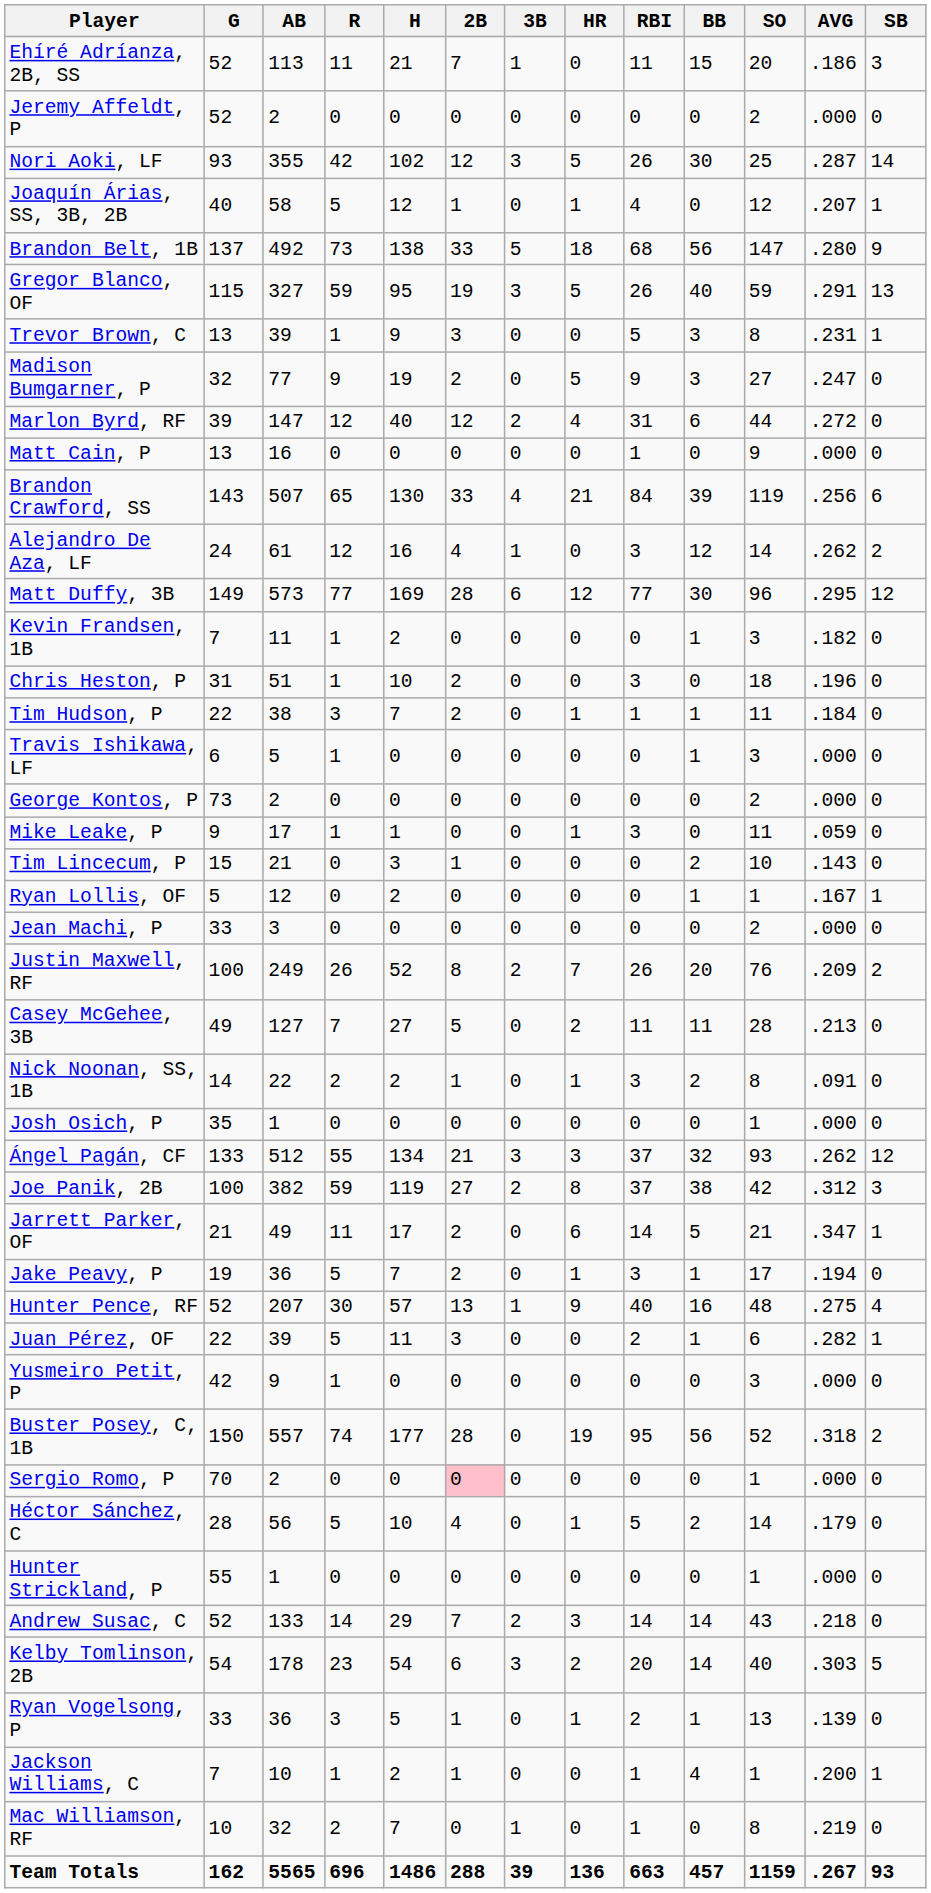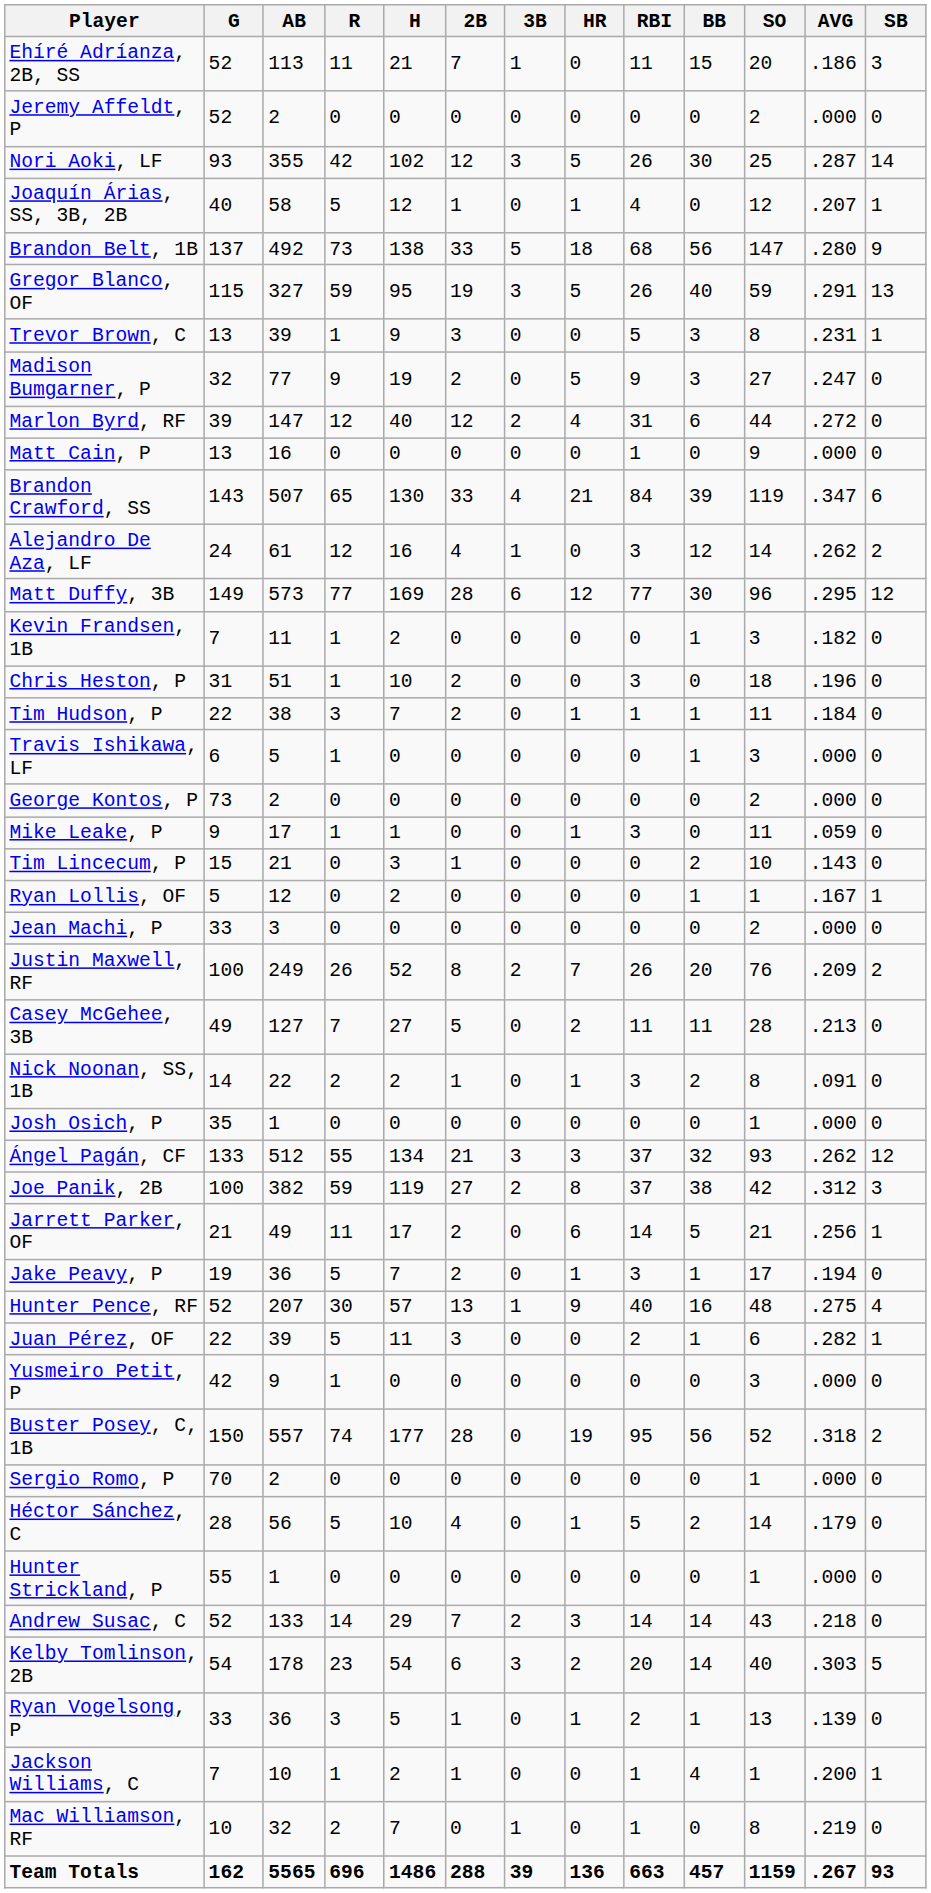 <table class="wikitable sortable">
 <tr>
 <th bgcolor="#DDDDFF" width="20%">Player</th>
 <th bgcolor="#DDDDFF" width="6%">G</th>
 <th bgcolor="#DDDDFF" width="6%">AB</th>
 <th bgcolor="#DDDDFF" width="6%">R</th>
 <th bgcolor="#DDDDFF" width="6%">H</th>
 <th bgcolor="#DDDDFF" width="6%">2B</th>
 <th bgcolor="#DDDDFF" width="6%">3B</th>
 <th bgcolor="#DDDDFF" width="6%">HR</th>
 <th bgcolor="#DDDDFF" width="6%">RBI</th>
 <th bgcolor="#DDDDFF" width="6%">BB</th>
 <th bgcolor="#DDDDFF" width="6%">SO</th>
 <th bgcolor="#DDDDFF" width="6%">AVG</th>
 <th bgcolor="#DDDDFF" width="6%">SB</th>
 </tr>
 <tr>
 <td><a href='#'>Ehíré Adríanza</a>, 2B, SS</td>
 <td>52</td>
 <td>113</td>
 <td>11</td>
 <td>21</td>
 <td>7</td>
 <td>1</td>
 <td>0</td>
 <td>11</td>
 <td>15</td>
 <td>20</td>
 <td>.186</td>
 <td>3</td>
 </tr>
 <tr>
 <td><a href='#'>Jeremy Affeldt</a>, P</td>
 <td>52</td>
 <td>2</td>
 <td>0</td>
 <td>0</td>
 <td>0</td>
 <td>0</td>
 <td>0</td>
 <td>0</td>
 <td>0</td>
 <td>2</td>
 <td>.000</td>
 <td>0</td>
 </tr>
 <tr>
 <td><a href='#'>Nori Aoki</a>, LF</td>
 <td>93</td>
 <td>355</td>
 <td>42</td>
 <td>102</td>
 <td>12</td>
 <td>3</td>
 <td>5</td>
 <td>26</td>
 <td>30</td>
 <td>25</td>
 <td>.287</td>
 <td>14</td>
 </tr>
 <tr>
 <td><a href='#'>Joaquín Árias</a>, SS, 3B, 2B</td>
 <td>40</td>
 <td>58</td>
 <td>5</td>
 <td>12</td>
 <td>1</td>
 <td>0</td>
 <td>1</td>
 <td>4</td>
 <td>0</td>
 <td>12</td>
 <td>.207</td>
 <td>1</td>
 </tr>
 <tr>
 <td><a href='#'>Brandon Belt</a>, 1B</td>
 <td>137</td>
 <td>492</td>
 <td>73</td>
 <td>138</td>
 <td>33</td>
 <td>5</td>
 <td>18</td>
 <td>68</td>
 <td>56</td>
 <td>147</td>
 <td>.280</td>
 <td>9</td>
 </tr>
 <tr>
 <td><a href='#'>Gregor Blanco</a>, OF</td>
 <td>115</td>
 <td>327</td>
 <td>59</td>
 <td>95</td>
 <td>19</td>
 <td>3</td>
 <td>5</td>
 <td>26</td>
 <td>40</td>
 <td>59</td>
 <td>.291</td>
 <td>13</td>
 </tr>
 <tr>
 <td><a href='#'>Trevor Brown</a>, C</td>
 <td>13</td>
 <td>39</td>
 <td>1</td>
 <td>9</td>
 <td>3</td>
 <td>0</td>
 <td>0</td>
 <td>5</td>
 <td>3</td>
 <td>8</td>
 <td>.231</td>
 <td>1</td>
 </tr>
 <tr>
 <td><a href='#'>Madison Bumgarner</a>, P</td>
 <td>32</td>
 <td>77</td>
 <td>9</td>
 <td>19</td>
 <td>2</td>
 <td>0</td>
 <td>5</td>
 <td>9</td>
 <td>3</td>
 <td>27</td>
 <td>.247</td>
 <td>0</td>
 </tr>
 <tr>
 <td><a href='#'>Marlon Byrd</a>, RF</td>
 <td>39</td>
 <td>147</td>
 <td>12</td>
 <td>40</td>
 <td>12</td>
 <td>2</td>
 <td>4</td>
 <td>31</td>
 <td>6</td>
 <td>44</td>
 <td>.272</td>
 <td>0</td>
 </tr>
 <tr>
 <td><a href='#'>Matt Cain</a>, P</td>
 <td>13</td>
 <td>16</td>
 <td>0</td>
 <td>0</td>
 <td>0</td>
 <td>0</td>
 <td>0</td>
 <td>1</td>
 <td>0</td>
 <td>9</td>
 <td>.000</td>
 <td>0</td>
 </tr>
 <tr>
 <td><a href='#'>Brandon Crawford</a>, SS</td>
 <td>143</td>
 <td>507</td>
 <td>65</td>
 <td>130</td>
 <td>33</td>
 <td>4</td>
 <td>21</td>
 <td>84</td>
 <td>39</td>
 <td>119</td>
-<td>.256</td>
+<td>.347</td>
 <td>6</td>
 </tr>
 <tr>
 <td><a href='#'>Alejandro De Aza</a>, LF</td>
 <td>24</td>
 <td>61</td>
 <td>12</td>
 <td>16</td>
 <td>4</td>
 <td>1</td>
 <td>0</td>
 <td>3</td>
 <td>12</td>
 <td>14</td>
 <td>.262</td>
 <td>2</td>
 </tr>
 <tr>
 <td><a href='#'>Matt Duffy</a>, 3B</td>
 <td>149</td>
 <td>573</td>
 <td>77</td>
 <td>169</td>
 <td>28</td>
 <td>6</td>
 <td>12</td>
 <td>77</td>
 <td>30</td>
 <td>96</td>
 <td>.295</td>
 <td>12</td>
 </tr>
 <tr>
 <td><a href='#'>Kevin Frandsen</a>, 1B</td>
 <td>7</td>
 <td>11</td>
 <td>1</td>
 <td>2</td>
 <td>0</td>
 <td>0</td>
 <td>0</td>
 <td>0</td>
 <td>1</td>
 <td>3</td>
 <td>.182</td>
 <td>0</td>
 </tr>
 <tr>
 <td><a href='#'>Chris Heston</a>, P</td>
 <td>31</td>
 <td>51</td>
 <td>1</td>
 <td>10</td>
 <td>2</td>
 <td>0</td>
 <td>0</td>
 <td>3</td>
 <td>0</td>
 <td>18</td>
 <td>.196</td>
 <td>0</td>
 </tr>
 <tr>
 <td><a href='#'>Tim Hudson</a>, P</td>
 <td>22</td>
 <td>38</td>
 <td>3</td>
 <td>7</td>
 <td>2</td>
 <td>0</td>
 <td>1</td>
 <td>1</td>
 <td>1</td>
 <td>11</td>
 <td>.184</td>
 <td>0</td>
 </tr>
 <tr>
 <td><a href='#'>Travis Ishikawa</a>, LF</td>
 <td>6</td>
 <td>5</td>
 <td>1</td>
 <td>0</td>
 <td>0</td>
 <td>0</td>
 <td>0</td>
 <td>0</td>
 <td>1</td>
 <td>3</td>
 <td>.000</td>
 <td>0</td>
 </tr>
 <tr>
 <td><a href='#'>George Kontos</a>, P</td>
 <td>73</td>
 <td>2</td>
 <td>0</td>
 <td>0</td>
 <td>0</td>
 <td>0</td>
 <td>0</td>
 <td>0</td>
 <td>0</td>
 <td>2</td>
 <td>.000</td>
 <td>0</td>
 </tr>
 <tr>
 <td><a href='#'>Mike Leake</a>, P</td>
 <td>9</td>
 <td>17</td>
 <td>1</td>
 <td>1</td>
 <td>0</td>
 <td>0</td>
 <td>1</td>
 <td>3</td>
 <td>0</td>
 <td>11</td>
 <td>.059</td>
 <td>0</td>
 </tr>
 <tr>
 <td><a href='#'>Tim Lincecum</a>, P</td>
 <td>15</td>
 <td>21</td>
 <td>0</td>
 <td>3</td>
 <td>1</td>
 <td>0</td>
 <td>0</td>
 <td>0</td>
 <td>2</td>
 <td>10</td>
 <td>.143</td>
 <td>0</td>
 </tr>
 <tr>
 <td><a href='#'>Ryan Lollis</a>, OF</td>
 <td>5</td>
 <td>12</td>
 <td>0</td>
 <td>2</td>
 <td>0</td>
 <td>0</td>
 <td>0</td>
 <td>0</td>
 <td>1</td>
 <td>1</td>
 <td>.167</td>
 <td>1</td>
 </tr>
 <tr>
 <td><a href='#'>Jean Machi</a>, P</td>
 <td>33</td>
 <td>3</td>
 <td>0</td>
 <td>0</td>
 <td>0</td>
 <td>0</td>
 <td>0</td>
 <td>0</td>
 <td>0</td>
 <td>2</td>
 <td>.000</td>
 <td>0</td>
 </tr>
 <tr>
 <td><a href='#'>Justin Maxwell</a>, RF</td>
 <td>100</td>
 <td>249</td>
 <td>26</td>
 <td>52</td>
 <td>8</td>
 <td>2</td>
 <td>7</td>
 <td>26</td>
 <td>20</td>
 <td>76</td>
 <td>.209</td>
 <td>2</td>
 </tr>
 <tr>
 <td><a href='#'>Casey McGehee</a>, 3B</td>
 <td>49</td>
 <td>127</td>
 <td>7</td>
 <td>27</td>
 <td>5</td>
 <td>0</td>
 <td>2</td>
 <td>11</td>
 <td>11</td>
 <td>28</td>
 <td>.213</td>
 <td>0</td>
 </tr>
 <tr>
 <td><a href='#'>Nick Noonan</a>, SS, 1B</td>
 <td>14</td>
 <td>22</td>
 <td>2</td>
 <td>2</td>
 <td>1</td>
 <td>0</td>
 <td>1</td>
 <td>3</td>
 <td>2</td>
 <td>8</td>
 <td>.091</td>
 <td>0</td>
 </tr>
 <tr>
 <td><a href='#'>Josh Osich</a>, P</td>
 <td>35</td>
 <td>1</td>
 <td>0</td>
 <td>0</td>
 <td>0</td>
 <td>0</td>
 <td>0</td>
 <td>0</td>
 <td>0</td>
 <td>1</td>
 <td>.000</td>
 <td>0</td>
 </tr>
 <tr>
 <td><a href='#'>Ángel Pagán</a>, CF</td>
 <td>133</td>
 <td>512</td>
 <td>55</td>
 <td>134</td>
 <td>21</td>
 <td>3</td>
 <td>3</td>
 <td>37</td>
 <td>32</td>
 <td>93</td>
 <td>.262</td>
 <td>12</td>
 </tr>
 <tr>
 <td><a href='#'>Joe Panik</a>, 2B</td>
 <td>100</td>
 <td>382</td>
 <td>59</td>
 <td>119</td>
 <td>27</td>
 <td>2</td>
 <td>8</td>
 <td>37</td>
 <td>38</td>
 <td>42</td>
 <td>.312</td>
 <td>3</td>
 </tr>
 <tr>
 <td><a href='#'>Jarrett Parker</a>, OF</td>
 <td>21</td>
 <td>49</td>
 <td>11</td>
 <td>17</td>
 <td>2</td>
 <td>0</td>
 <td>6</td>
 <td>14</td>
 <td>5</td>
 <td>21</td>
-<td>.347</td>
+<td>.256</td>
 <td>1</td>
 </tr>
 <tr>
 <td><a href='#'>Jake Peavy</a>, P</td>
 <td>19</td>
 <td>36</td>
 <td>5</td>
 <td>7</td>
 <td>2</td>
 <td>0</td>
 <td>1</td>
 <td>3</td>
 <td>1</td>
 <td>17</td>
 <td>.194</td>
 <td>0</td>
 </tr>
 <tr>
 <td><a href='#'>Hunter Pence</a>, RF</td>
 <td>52</td>
 <td>207</td>
 <td>30</td>
 <td>57</td>
 <td>13</td>
 <td>1</td>
 <td>9</td>
 <td>40</td>
 <td>16</td>
 <td>48</td>
 <td>.275</td>
 <td>4</td>
 </tr>
 <tr>
 <td><a href='#'>Juan Pérez</a>, OF</td>
 <td>22</td>
 <td>39</td>
 <td>5</td>
 <td>11</td>
 <td>3</td>
 <td>0</td>
 <td>0</td>
 <td>2</td>
 <td>1</td>
 <td>6</td>
 <td>.282</td>
 <td>1</td>
 </tr>
 <tr>
 <td><a href='#'>Yusmeiro Petit</a>, P</td>
 <td>42</td>
 <td>9</td>
 <td>1</td>
 <td>0</td>
 <td>0</td>
 <td>0</td>
 <td>0</td>
 <td>0</td>
 <td>0</td>
 <td>3</td>
 <td>.000</td>
 <td>0</td>
 </tr>
 <tr>
 <td><a href='#'>Buster Posey</a>, C, 1B</td>
 <td>150</td>
 <td>557</td>
 <td>74</td>
 <td>177</td>
 <td>28</td>
 <td>0</td>
 <td>19</td>
 <td>95</td>
 <td>56</td>
 <td>52</td>
 <td>.318</td>
 <td>2</td>
 </tr>
 <tr>
 <td><a href='#'>Sergio Romo</a>, P</td>
 <td>70</td>
 <td>2</td>
 <td>0</td>
 <td>0</td>
-<td style="background: pink;">0</td>
+<td>0</td>
 <td>0</td>
 <td>0</td>
 <td>0</td>
 <td>0</td>
 <td>1</td>
 <td>.000</td>
 <td>0</td>
 </tr>
 <tr>
 <td><a href='#'>Héctor Sánchez</a>, C</td>
 <td>28</td>
 <td>56</td>
 <td>5</td>
 <td>10</td>
 <td>4</td>
 <td>0</td>
 <td>1</td>
 <td>5</td>
 <td>2</td>
 <td>14</td>
 <td>.179</td>
 <td>0</td>
 </tr>
 <tr>
 <td><a href='#'>Hunter Strickland</a>, P</td>
 <td>55</td>
 <td>1</td>
 <td>0</td>
 <td>0</td>
 <td>0</td>
 <td>0</td>
 <td>0</td>
 <td>0</td>
 <td>0</td>
 <td>1</td>
 <td>.000</td>
 <td>0</td>
 </tr>
 <tr>
 <td><a href='#'>Andrew Susac</a>, C</td>
 <td>52</td>
 <td>133</td>
 <td>14</td>
 <td>29</td>
 <td>7</td>
 <td>2</td>
 <td>3</td>
 <td>14</td>
 <td>14</td>
 <td>43</td>
 <td>.218</td>
 <td>0</td>
 </tr>
 <tr>
 <td><a href='#'>Kelby Tomlinson</a>, 2B</td>
 <td>54</td>
 <td>178</td>
 <td>23</td>
 <td>54</td>
 <td>6</td>
 <td>3</td>
 <td>2</td>
 <td>20</td>
 <td>14</td>
 <td>40</td>
 <td>.303</td>
 <td>5</td>
 </tr>
 <tr>
 <td><a href='#'>Ryan Vogelsong</a>, P</td>
 <td>33</td>
 <td>36</td>
 <td>3</td>
 <td>5</td>
 <td>1</td>
 <td>0</td>
 <td>1</td>
 <td>2</td>
 <td>1</td>
 <td>13</td>
 <td>.139</td>
 <td>0</td>
 </tr>
 <tr>
 <td><a href='#'>Jackson Williams</a>, C</td>
 <td>7</td>
 <td>10</td>
 <td>1</td>
 <td>2</td>
 <td>1</td>
 <td>0</td>
 <td>0</td>
 <td>1</td>
 <td>4</td>
 <td>1</td>
 <td>.200</td>
 <td>1</td>
 </tr>
 <tr>
 <td><a href='#'>Mac Williamson</a>, RF</td>
 <td>10</td>
 <td>32</td>
 <td>2</td>
 <td>7</td>
 <td>0</td>
 <td>1</td>
 <td>0</td>
 <td>1</td>
 <td>0</td>
 <td>8</td>
 <td>.219</td>
 <td>0</td>
 </tr>
 <tr>
 <td><strong>Team Totals</strong></td>
 <td><strong>162</strong></td>
 <td><strong>5565</strong></td>
 <td><strong>696</strong></td>
 <td><strong>1486</strong></td>
 <td><strong>288</strong></td>
 <td><strong>39</strong></td>
 <td><strong>136</strong></td>
 <td><strong>663</strong></td>
 <td><strong>457</strong></td>
 <td><strong>1159</strong></td>
 <td><strong>.267</strong></td>
 <td><strong>93</strong></td>
 </tr>
 </table>
